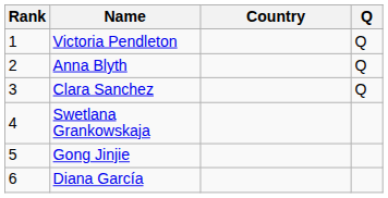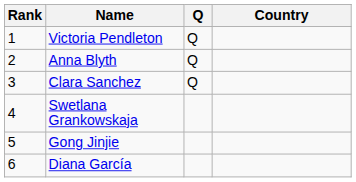 <table class="wikitable">
 <tr>
 <th width=20>Rank</th>
 <th width=150>Name</th>
+<th width=25>Q</th>
 <th width=150>Country</th>
-<th width=25>Q</th>
 </tr>
 <tr>
 <td>1</td>
 <td><a href='#'>Victoria Pendleton</a></td>
+<td>Q</td>
 <td></td>
-<td>Q</td>
 </tr>
 <tr>
 <td>2</td>
 <td><a href='#'>Anna Blyth</a></td>
+<td>Q</td>
 <td></td>
-<td>Q</td>
 </tr>
 <tr>
 <td>3</td>
 <td><a href='#'>Clara Sanchez</a></td>
+<td>Q</td>
 <td></td>
-<td>Q</td>
 </tr>
 <tr>
 <td>4</td>
 <td><a href='#'>Swetlana Grankowskaja</a></td>
 <td></td>
 <td></td>
 </tr>
 <tr>
 <td>5</td>
 <td><a href='#'>Gong Jinjie</a></td>
 <td></td>
 <td></td>
 </tr>
 <tr>
 <td>6</td>
 <td><a href='#'>Diana García</a></td>
 <td></td>
 <td></td>
 </tr>
 </table>
